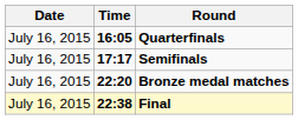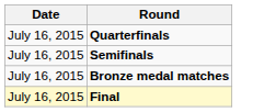 <table class="wikitable">
 <tr>
 <th>Date</th>
-<th>Time</th>
 <th>Round</th>
 </tr>
 <tr>
 <td>July 16, 2015</td>
-<td><strong>16:05</strong></td>
 <td><strong>Quarterfinals</strong></td>
 </tr>
 <tr>
 <td>July 16, 2015</td>
-<td><strong>17:17</strong></td>
 <td><strong>Semifinals</strong></td>
 </tr>
 <tr>
 <td>July 16, 2015</td>
-<td><strong>22:20</strong></td>
 <td><strong>Bronze medal matches</strong></td>
 </tr>
 <tr style=background:lemonchiffon>
 <td>July 16, 2015</td>
-<td><strong>22:38</strong></td>
 <td><strong>Final</strong></td>
 </tr>
 </table>
